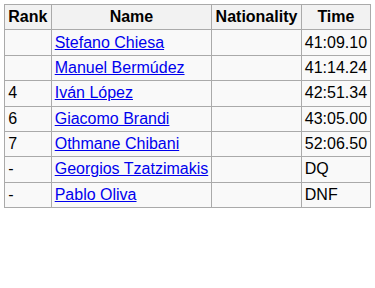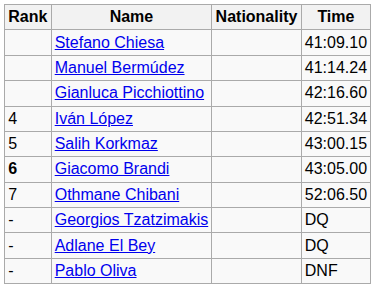 <table class="wikitable sortable">
 <tr>
 <th>Rank</th>
 <th>Name</th>
 <th>Nationality</th>
 <th>Time</th>
 </tr>
 <tr>
 <td></td>
 <td align=left><a href='#'>Stefano Chiesa</a></td>
 <td align=left></td>
 <td>41:09.10</td>
 </tr>
 <tr>
 <td></td>
 <td align=left><a href='#'>Manuel Bermúdez</a></td>
 <td align=left></td>
 <td>41:14.24</td>
 </tr>
 <tr>
+<td></td>
+<td align=left><a href='#'>Gianluca Picchiottino</a></td>
+<td align=left></td>
+<td>42:16.60</td>
+</tr>
+<tr>
 <td>4</td>
 <td align=left><a href='#'>Iván López</a></td>
 <td align=left></td>
 <td>42:51.34</td>
 </tr>
 <tr>
-<td>6</td>
+<td>5</td>
+<td align=left><a href='#'>Salih Korkmaz</a></td>
+<td align=left></td>
+<td>43:00.15</td>
+</tr>
+<tr>
+<td><strong>6</strong></td>
 <td align=left><a href='#'>Giacomo Brandi</a></td>
 <td align=left></td>
 <td>43:05.00</td>
 </tr>
 <tr>
 <td>7</td>
 <td align=left><a href='#'>Othmane Chibani</a></td>
 <td align=left></td>
 <td>52:06.50</td>
 </tr>
 <tr>
 <td>-</td>
 <td align=left><a href='#'>Georgios Tzatzimakis</a></td>
 <td align=left></td>
 <td>DQ</td>
 </tr>
 <tr>
 <td>-</td>
+<td align=left><a href='#'>Adlane El Bey</a></td>
+<td align=left></td>
+<td>DQ</td>
+</tr>
+<tr>
+<td>-</td>
 <td align=left><a href='#'>Pablo Oliva</a></td>
 <td align=left></td>
 <td>DNF</td>
 </tr>
 </table>
